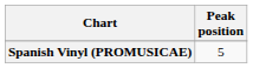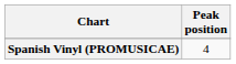 <table class="wikitable sortable plainrowheaders" style="text-align:center">
 <tr>
 <th scope="col">Chart</th>
 <th scope="col">Peak<br>position</th>
 </tr>
 <tr>
 </tr>
 <tr>
 <th scope="row">Spanish Vinyl (PROMUSICAE)</th>
-<td>5</td>
+<td>4</td>
 </tr>
 </table>
